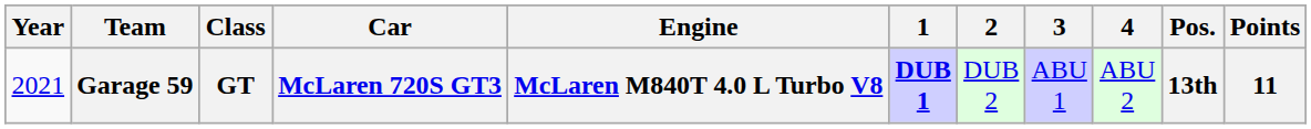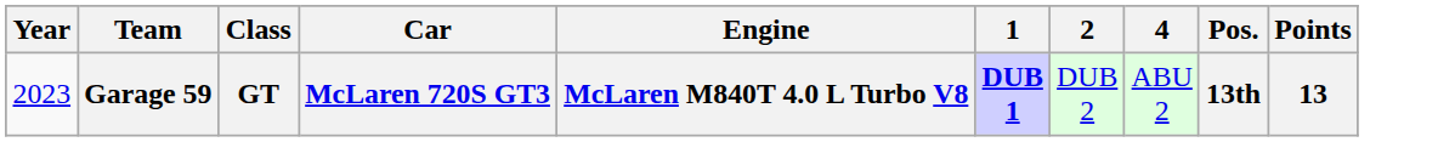 <table class="wikitable" style="text-align:center; font-size:85%">
 <tr>
 <th>Year</th>
 <th>Team</th>
 <th>Class</th>
 <th>Car</th>
 <th>Engine</th>
 <th>1</th>
 <th>2</th>
-<th>3</th>
 <th>4</th>
 <th>Pos.</th>
 <th>Points</th>
 </tr>
 <tr>
-<td><a href='#'>2021</a></td>
+<td><a href='#'>2023</a></td>
 <th nowrap>Garage 59</th>
 <th>GT</th>
 <th nowrap><a href='#'>McLaren 720S GT3</a></th>
 <th nowrap><a href='#'>McLaren</a> M840T 4.0 L Turbo <a href='#'>V8</a></th>
 <td style="background:#CFCFFF;"><strong><a href='#'>DUB<br>1</a><br></strong></td>
 <td style="background:#DFFFDF;"><a href='#'>DUB<br>2</a><br></td>
-<td style="background:#CFCFFF;"><a href='#'>ABU<br>1</a><br></td>
 <td style="background:#DFFFDF;"><a href='#'>ABU<br>2</a><br></td>
 <th>13th</th>
-<th>11</th>
+<th>13</th>
 </tr>
 </table>
